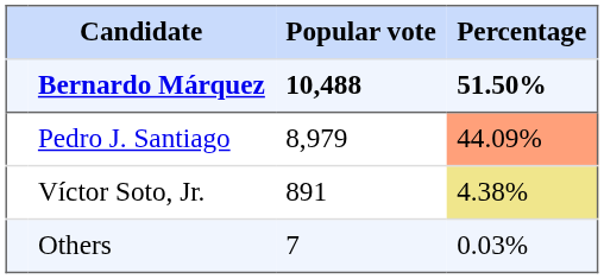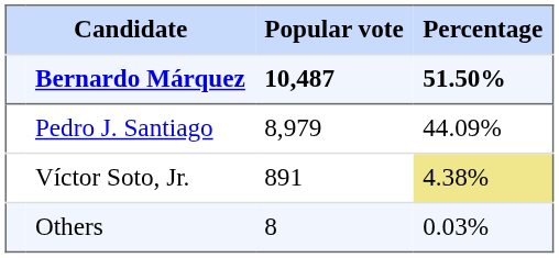 <table style="border: 1px solid #666666; border-collapse: collapse" align="center" cellpadding="6">
 <tr style="background-color: #C9DBFC">
 <th colspan="2">Candidate</th>
 <th>Popular vote</th>
 <th>Percentage</th>
 </tr>
 <tr style="background-color: #F0F5FE">
 <td style="border-top: 1px solid #DDDDDD"></td>
 <td style="border-top: 1px solid #DDDDDD"><strong><a href='#'>Bernardo Márquez</a></strong></td>
-<td style="border-top: 1px solid #DDDDDD"><strong>10,488</strong></td>
+<td style="border-top: 1px solid #DDDDDD"><strong>10,487</strong></td>
 <td style="border-top: 1px solid #DDDDDD"><strong>51.50%</strong></td>
 </tr>
 <tr>
 <td style="border-top: 1px solid #666666"></td>
 <td style="border-top: 1px solid #666666"><a href='#'>Pedro J. Santiago</a></td>
 <td style="border-top: 1px solid #666666">8,979</td>
-<td style="background: lightsalmon; border-top: 1px solid #666666">44.09%</td>
+<td style="border-top: 1px solid #666666">44.09%</td>
 </tr>
 <tr>
 <td style="border-top: 1px solid #DDDDDD"></td>
 <td style="border-top: 1px solid #DDDDDD">Víctor Soto, Jr.</td>
 <td style="border-top: 1px solid #DDDDDD">891</td>
 <td style="background: khaki; border-top: 1px solid #DDDDDD">4.38%</td>
 </tr>
 <tr style="background-color: #F0F5FE">
 <td style="border-top: 1px solid #DDDDDD"></td>
 <td style="border-top: 1px solid #DDDDDD">Others</td>
-<td style="border-top: 1px solid #DDDDDD">7</td>
+<td style="border-top: 1px solid #DDDDDD">8</td>
 <td style="border-top: 1px solid #DDDDDD">0.03%</td>
 </tr>
 </table>
